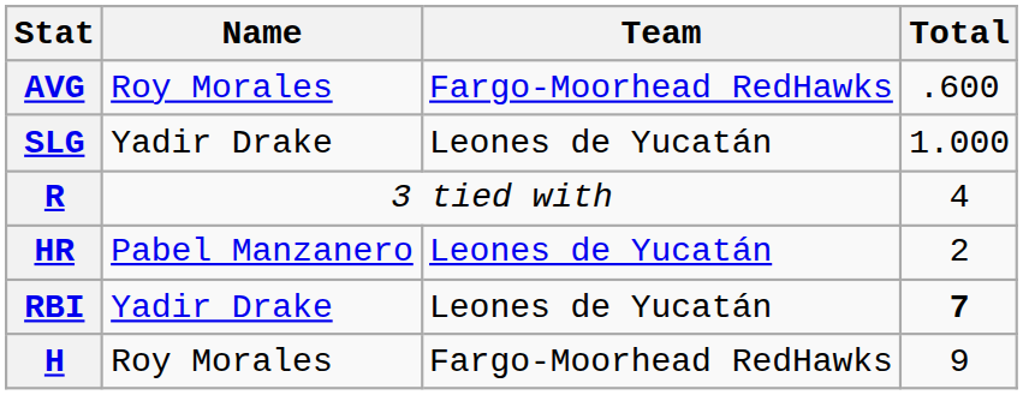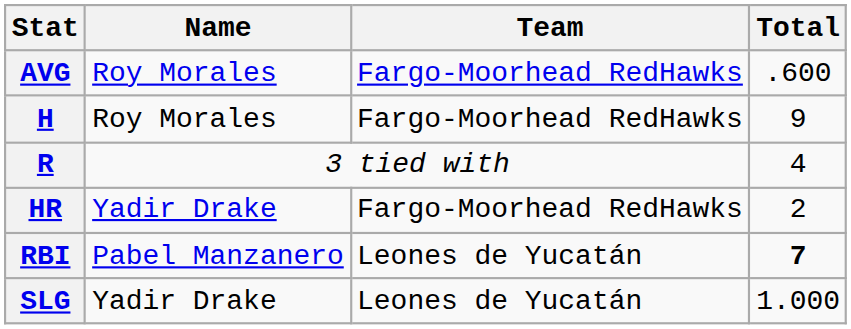 <table class=wikitable>
 <tr>
 <th scope="col">Stat</th>
 <th scope="col">Name</th>
 <th scope="col">Team</th>
 <th scope="col">Total</th>
 </tr>
 <tr>
 <th scope="row"><a href='#'>AVG</a></th>
 <td> <a href='#'>Roy Morales</a></td>
 <td> <a href='#'>Fargo-Moorhead RedHawks</a></td>
 <td align=center>.600</td>
 </tr>
 <tr>
-<th scope="row"><a href='#'>SLG</a></th>
-<td> Yadir Drake</td>
-<td> Leones de Yucatán</td>
-<td align=center>1.000</td>
+<th scope="row"><a href='#'>H</a></th>
+<td> Roy Morales</td>
+<td> Fargo-Moorhead RedHawks</td>
+<td align=center>9</td>
 </tr>
 <tr>
 <th scope="row"><a href='#'>R</a></th>
 <td colspan=2 align=center><em>3 tied with</em></td>
 <td align=center>4</td>
 </tr>
 <tr>
 <th scope="row"><a href='#'>HR</a></th>
-<td> <a href='#'>Pabel Manzanero</a></td>
-<td> <a href='#'>Leones de Yucatán</a></td>
+<td> <a href='#'>Yadir Drake</a></td>
+<td> Fargo-Moorhead RedHawks</td>
 <td align=center>2</td>
 </tr>
 <tr>
 <th scope="row"><a href='#'>RBI</a></th>
-<td> <a href='#'>Yadir Drake</a></td>
+<td> <a href='#'>Pabel Manzanero</a></td>
 <td> Leones de Yucatán</td>
 <td align=center><strong>7</strong></td>
 </tr>
 <tr>
-<th scope="row"><a href='#'>H</a></th>
-<td> Roy Morales</td>
-<td> Fargo-Moorhead RedHawks</td>
-<td align=center>9</td>
+<th scope="row"><a href='#'>SLG</a></th>
+<td> Yadir Drake</td>
+<td> Leones de Yucatán</td>
+<td align=center>1.000</td>
 </tr>
 </table>
